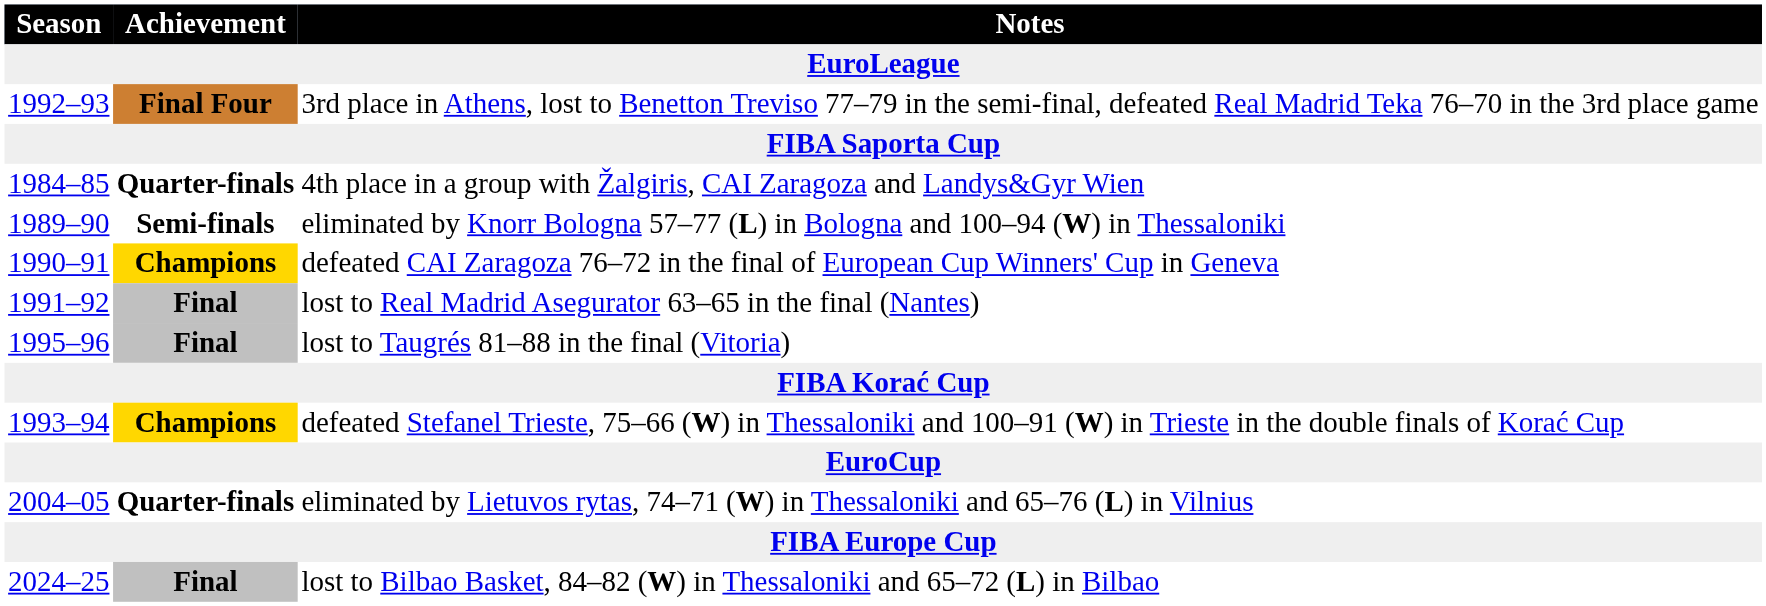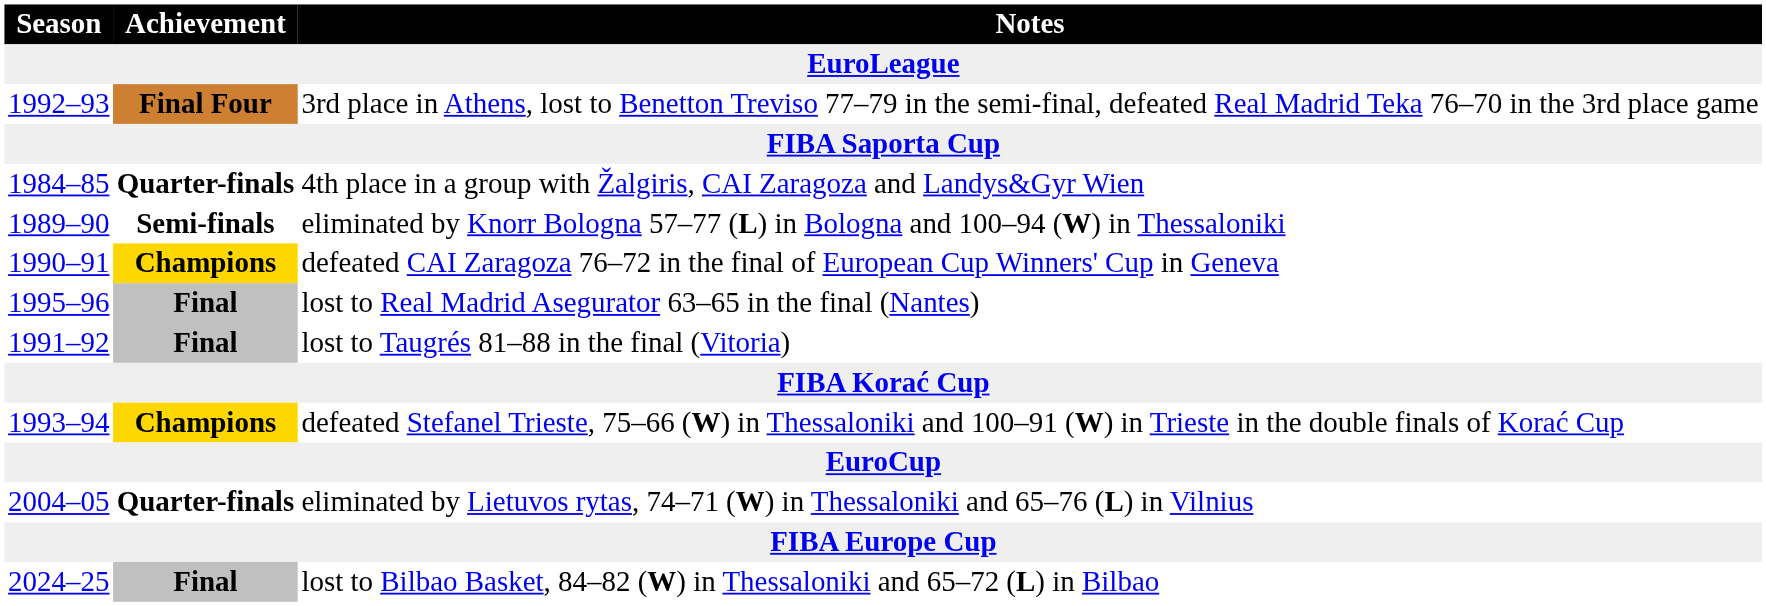 <table class="toccolours" border="0" cellpadding="2" cellspacing="0" align="left" style="margin:0.5em">
 <tr bgcolor=#CADCFB>
 <th style="color:white; background:black;">Season</th>
 <th style="color:white; background:black;">Achievement</th>
 <th style="color:white; background:black;">Notes</th>
 </tr>
 <tr>
 <th colspan=4 bgcolor=#EFEFEF><a href='#'>EuroLeague</a></th>
 </tr>
 <tr>
 <td align="center"><a href='#'>1992–93</a></td>
 <td align="center" bgcolor= #CD7F32><strong>Final Four</strong></td>
 <td align="left">3rd place in <a href='#'>Athens</a>, lost to <a href='#'>Benetton Treviso</a> 77–79 in the semi-final, defeated <a href='#'>Real Madrid Teka</a> 76–70 in the 3rd place game</td>
 </tr>
 <tr>
 <th colspan=4 bgcolor=#EFEFEF><a href='#'>FIBA Saporta Cup</a></th>
 </tr>
 <tr>
 <td align="center"><a href='#'>1984–85</a></td>
 <td align="center"><strong>Quarter-finals</strong></td>
 <td align="left">4th place in a group with <a href='#'>Žalgiris</a>, <a href='#'>CAI Zaragoza</a> and <a href='#'>Landys&Gyr Wien</a></td>
 </tr>
 <tr>
 <td align="center"><a href='#'>1989–90</a></td>
 <td align="center"><strong>Semi-finals</strong></td>
 <td align="left">eliminated by <a href='#'>Knorr Bologna</a> 57–77 (<strong>L</strong>) in <a href='#'>Bologna</a> and 100–94 (<strong>W</strong>) in <a href='#'>Thessaloniki</a></td>
 </tr>
 <tr>
 <td align="center"><a href='#'>1990–91</a></td>
 <td align="center" bgcolor="gold"><strong>Champions</strong></td>
 <td align="left">defeated <a href='#'>CAI Zaragoza</a> 76–72 in the final of <a href='#'>European Cup Winners' Cup</a> in <a href='#'>Geneva</a></td>
 </tr>
 <tr>
-<td align="center"><a href='#'>1991–92</a></td>
+<td align="center"><a href='#'>1995–96</a></td>
 <td align="center" bgcolor= silver><strong>Final</strong></td>
 <td align="left">lost to <a href='#'>Real Madrid Asegurator</a> 63–65 in the final (<a href='#'>Nantes</a>)</td>
 </tr>
 <tr>
-<td align="center"><a href='#'>1995–96</a></td>
+<td align="center"><a href='#'>1991–92</a></td>
 <td align="center" bgcolor= silver><strong>Final</strong></td>
 <td align="left">lost to <a href='#'>Taugrés</a> 81–88 in the final (<a href='#'>Vitoria</a>)</td>
 </tr>
 <tr>
 <th colspan=4 bgcolor=#EFEFEF><a href='#'>FIBA Korać Cup</a></th>
 </tr>
 <tr>
 <td align="center"><a href='#'>1993–94</a></td>
 <td align="center" bgcolor="gold"><strong>Champions</strong></td>
 <td align="left">defeated <a href='#'>Stefanel Trieste</a>, 75–66 (<strong>W</strong>) in <a href='#'>Thessaloniki</a> and 100–91 (<strong>W</strong>) in <a href='#'>Trieste</a> in the double finals of <a href='#'>Korać Cup</a></td>
 </tr>
 <tr>
 <th colspan=4 bgcolor=#EFEFEF><a href='#'>EuroCup</a></th>
 </tr>
 <tr>
 <td align="center"><a href='#'>2004–05</a></td>
 <td align="center"><strong>Quarter-finals</strong></td>
 <td align="left">eliminated by <a href='#'>Lietuvos rytas</a>, 74–71 (<strong>W</strong>) in <a href='#'>Thessaloniki</a> and 65–76 (<strong>L</strong>) in <a href='#'>Vilnius</a></td>
 </tr>
 <tr>
 <th colspan=4 bgcolor=#EFEFEF><a href='#'>FIBA Europe Cup</a></th>
 </tr>
 <tr>
 <td align="center"><a href='#'>2024–25</a></td>
 <td align="center" bgcolor= silver><strong>Final</strong></td>
 <td align="left">lost to <a href='#'>Bilbao Basket</a>, 84–82 (<strong>W</strong>) in <a href='#'>Thessaloniki</a> and 65–72 (<strong>L</strong>) in <a href='#'>Bilbao</a></td>
 </tr>
 </table>
